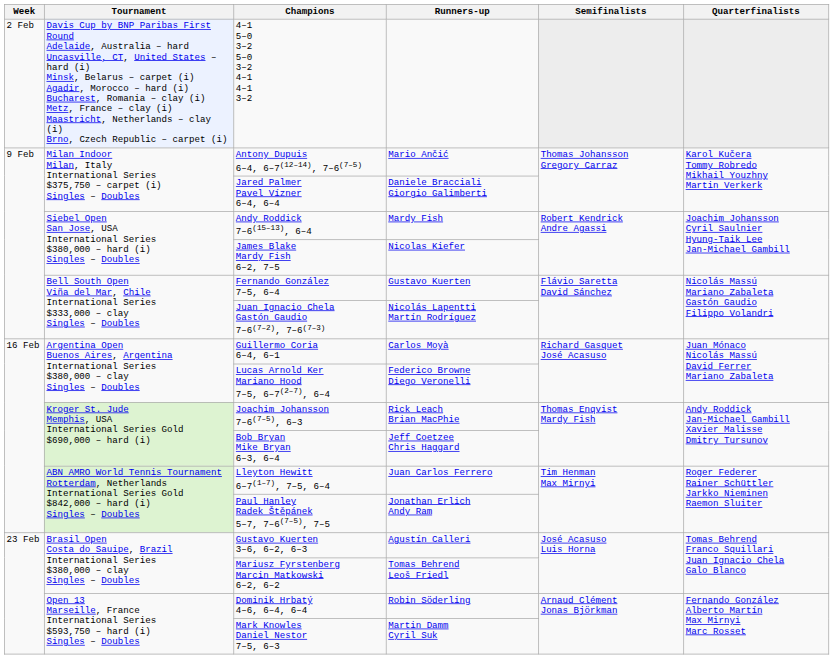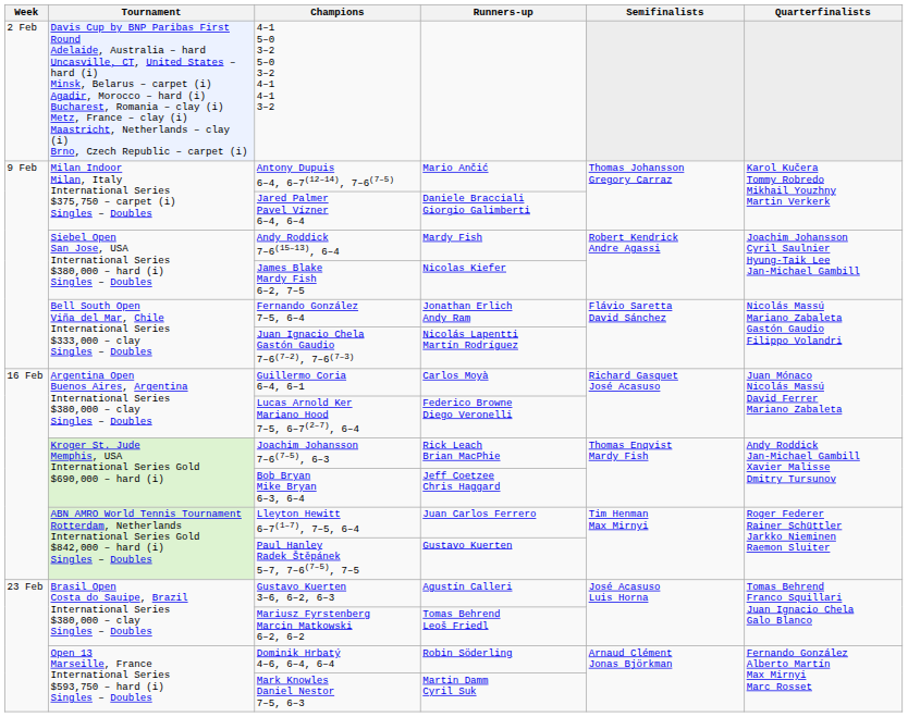 <table class=wikitable style=font-size:95%>
 <tr>
 <th style="width:48px;">Week</th>
 <th style="width:250px;">Tournament</th>
 <th style="width:200px;">Champions</th>
 <th style="width:200px;">Runners-up</th>
 <th style="width:190px;">Semifinalists</th>
 <th style="width:190px;">Quarterfinalists</th>
 </tr>
 <tr valign=top>
 <td>2 Feb</td>
 <td style="background:#ECF2FF;"><a href='#'>Davis Cup by BNP Paribas First Round</a><br><a href='#'>Adelaide</a>, Australia – hard <br><a href='#'>Uncasville, CT</a>, <a href='#'>United States</a> – hard (i)<br><a href='#'>Minsk</a>, Belarus – carpet (i) <br><a href='#'>Agadir</a>, Morocco – hard (i) <br><a href='#'>Bucharest</a>, Romania – clay (i) <br><a href='#'>Metz</a>, France – clay (i)<br><a href='#'>Maastricht</a>, Netherlands – clay (i) <br><a href='#'>Brno</a>, Czech Republic  – carpet (i)</td>
 <td> 4–1<br> 5–0<br> 3–2<br> 5–0<br> 3–2<br>  4–1<br> 4–1<br> 3–2</td>
 <td><br><br><br><br><br><br><br></td>
 <td bgcolor=#ededed></td>
 <td bgcolor=#ededed></td>
 </tr>
 <tr valign=top>
 <td rowspan=6>9 Feb</td>
 <td rowspan=2><a href='#'>Milan Indoor</a><br> <a href='#'>Milan</a>, Italy<br>International Series<br>$375,750 – carpet (i) <br> <a href='#'>Singles</a> – <a href='#'>Doubles</a></td>
 <td> <a href='#'>Antony Dupuis</a><br>6–4, 6–7<sup>(12–14)</sup>, 7–6<sup>(7–5)</sup></td>
 <td> <a href='#'>Mario Ančić</a></td>
 <td rowspan=2> <a href='#'>Thomas Johansson</a><br> <a href='#'>Gregory Carraz</a></td>
 <td rowspan=2> <a href='#'>Karol Kučera</a><br> <a href='#'>Tommy Robredo</a><br> <a href='#'>Mikhail Youzhny</a><br> <a href='#'>Martin Verkerk</a></td>
 </tr>
 <tr valign=top>
 <td> <a href='#'>Jared Palmer</a><br> <a href='#'>Pavel Vízner</a><br>6–4, 6–4</td>
 <td> <a href='#'>Daniele Bracciali</a><br> <a href='#'>Giorgio Galimberti</a></td>
 </tr>
 <tr valign=top>
 <td rowspan=2><a href='#'>Siebel Open</a><br><a href='#'>San Jose</a>, USA<br>International Series<br>$380,000 – hard (i) <br> <a href='#'>Singles</a> – <a href='#'>Doubles</a></td>
 <td> <a href='#'>Andy Roddick</a><br>7–6<sup>(15–13)</sup>, 6–4</td>
 <td> <a href='#'>Mardy Fish</a></td>
 <td rowspan=2> <a href='#'>Robert Kendrick</a><br> <a href='#'>Andre Agassi</a></td>
 <td rowspan=2> <a href='#'>Joachim Johansson</a><br> <a href='#'>Cyril Saulnier</a><br> <a href='#'>Hyung-Taik Lee</a><br> <a href='#'>Jan-Michael Gambill</a></td>
 </tr>
 <tr valign=top>
 <td> <a href='#'>James Blake</a><br> <a href='#'>Mardy Fish</a><br>6–2, 7–5</td>
 <td> <a href='#'>Nicolas Kiefer</a></td>
 </tr>
 <tr valign=top>
 <td rowspan=2><a href='#'>Bell South Open</a><br><a href='#'>Viña del Mar</a>, <a href='#'>Chile</a><br>International Series<br>$333,000 – clay <br> <a href='#'>Singles</a> – <a href='#'>Doubles</a></td>
 <td> <a href='#'>Fernando González</a><br>7–5, 6–4</td>
-<td> <a href='#'>Gustavo Kuerten</a></td>
+<td> <a href='#'>Jonathan Erlich</a><br> <a href='#'>Andy Ram</a></td>
 <td rowspan=2> <a href='#'>Flávio Saretta</a><br> <a href='#'>David Sánchez</a></td>
 <td rowspan=2> <a href='#'>Nicolás Massú</a><br> <a href='#'>Mariano Zabaleta</a><br> <a href='#'>Gastón Gaudio</a><br> <a href='#'>Filippo Volandri</a></td>
 </tr>
 <tr valign=top>
 <td> <a href='#'>Juan Ignacio Chela</a><br> <a href='#'>Gastón Gaudio</a><br>7–6<sup>(7–2)</sup>, 7–6<sup>(7–3)</sup></td>
 <td> <a href='#'>Nicolás Lapentti</a><br> <a href='#'>Martín Rodríguez</a></td>
 </tr>
 <tr valign=top>
 <td rowspan=6>16 Feb</td>
 <td rowspan=2><a href='#'>Argentina Open</a><br><a href='#'>Buenos Aires</a>, <a href='#'>Argentina</a><br>International Series<br>$380,000 – clay <br> <a href='#'>Singles</a> – <a href='#'>Doubles</a></td>
 <td> <a href='#'>Guillermo Coria</a><br>6–4, 6–1</td>
 <td> <a href='#'>Carlos Moyà</a></td>
 <td rowspan=2> <a href='#'>Richard Gasquet</a><br> <a href='#'>José Acasuso</a></td>
 <td rowspan=2> <a href='#'>Juan Mónaco</a><br> <a href='#'>Nicolás Massú</a><br> <a href='#'>David Ferrer</a><br> <a href='#'>Mariano Zabaleta</a></td>
 </tr>
 <tr valign=top>
 <td> <a href='#'>Lucas Arnold Ker</a><br> <a href='#'>Mariano Hood</a><br>7–5, 6–7<sup>(2–7)</sup>, 6–4</td>
 <td> <a href='#'>Federico Browne</a><br> <a href='#'>Diego Veronelli</a></td>
 </tr>
 <tr valign=top>
 <td bgcolor=#DDF3D1 rowspan=2><a href='#'>Kroger St. Jude</a><br><a href='#'>Memphis</a>, USA<br>International Series Gold<br>$690,000 – hard (i)</td>
 <td> <a href='#'>Joachim Johansson</a><br>7–6<sup>(7–5)</sup>, 6–3</td>
 <td> <a href='#'>Rick Leach</a><br> <a href='#'>Brian MacPhie</a></td>
 <td rowspan=2> <a href='#'>Thomas Enqvist</a><br> <a href='#'>Mardy Fish</a></td>
 <td rowspan=2> <a href='#'>Andy Roddick</a><br> <a href='#'>Jan-Michael Gambill</a><br> <a href='#'>Xavier Malisse</a><br> <a href='#'>Dmitry Tursunov</a></td>
 </tr>
 <tr valign=top>
 <td> <a href='#'>Bob Bryan</a><br> <a href='#'>Mike Bryan</a><br>6–3, 6–4</td>
 <td> <a href='#'>Jeff Coetzee</a><br> <a href='#'>Chris Haggard</a></td>
 </tr>
 <tr valign=top>
 <td bgcolor=#DDF3D1 rowspan=2><a href='#'>ABN AMRO World Tennis Tournament</a><br> <a href='#'>Rotterdam</a>, Netherlands<br>International Series Gold<br>$842,000 – hard (i) <br> <a href='#'>Singles</a> – <a href='#'>Doubles</a></td>
 <td> <a href='#'>Lleyton Hewitt</a><br>6–7<sup>(1–7)</sup>, 7–5, 6–4</td>
 <td> <a href='#'>Juan Carlos Ferrero</a></td>
 <td rowspan=2> <a href='#'>Tim Henman</a><br> <a href='#'>Max Mirnyi</a></td>
 <td rowspan=2> <a href='#'>Roger Federer</a><br> <a href='#'>Rainer Schüttler</a><br> <a href='#'>Jarkko Nieminen</a><br> <a href='#'>Raemon Sluiter</a></td>
 </tr>
 <tr valign=top>
 <td> <a href='#'>Paul Hanley</a><br> <a href='#'>Radek Štěpánek</a><br>5–7, 7–6<sup>(7–5)</sup>, 7–5</td>
-<td> <a href='#'>Jonathan Erlich</a><br> <a href='#'>Andy Ram</a></td>
+<td> <a href='#'>Gustavo Kuerten</a></td>
 </tr>
 <tr valign=top>
 <td rowspan=4>23 Feb</td>
 <td rowspan=2><a href='#'>Brasil Open</a><br> <a href='#'>Costa do Sauipe</a>, <a href='#'>Brazil</a><br>International Series<br>$380,000 – clay <br> <a href='#'>Singles</a> – <a href='#'>Doubles</a></td>
 <td> <a href='#'>Gustavo Kuerten</a> <br>3–6, 6–2, 6–3</td>
 <td> <a href='#'>Agustín Calleri</a></td>
 <td rowspan=2> <a href='#'>José Acasuso</a> <br> <a href='#'>Luis Horna</a></td>
 <td rowspan=2> <a href='#'>Tomas Behrend</a> <br>  <a href='#'>Franco Squillari</a> <br> <a href='#'>Juan Ignacio Chela</a>  <br>  <a href='#'>Galo Blanco</a></td>
 </tr>
 <tr valign=top>
 <td> <a href='#'>Mariusz Fyrstenberg</a><br> <a href='#'>Marcin Matkowski</a><br> 6–2, 6–2</td>
 <td> <a href='#'>Tomas Behrend</a><br> <a href='#'>Leoš Friedl</a></td>
 </tr>
 <tr valign=top>
 <td rowspan=2><a href='#'>Open 13</a><br> <a href='#'>Marseille</a>, France<br>International Series<br>$593,750 – hard (i) <br> <a href='#'>Singles</a> – <a href='#'>Doubles</a></td>
 <td> <a href='#'>Dominik Hrbatý</a><br>4–6, 6–4, 6–4</td>
 <td> <a href='#'>Robin Söderling</a></td>
 <td rowspan=2> <a href='#'>Arnaud Clément</a><br> <a href='#'>Jonas Björkman</a></td>
 <td rowspan=2> <a href='#'>Fernando González</a><br> <a href='#'>Alberto Martín</a><br> <a href='#'>Max Mirnyi</a><br> <a href='#'>Marc Rosset</a></td>
 </tr>
 <tr valign=top>
 <td> <a href='#'>Mark Knowles</a><br> <a href='#'>Daniel Nestor</a><br>7–5, 6–3</td>
 <td> <a href='#'>Martin Damm</a><br> <a href='#'>Cyril Suk</a></td>
 </tr>
 </table>
